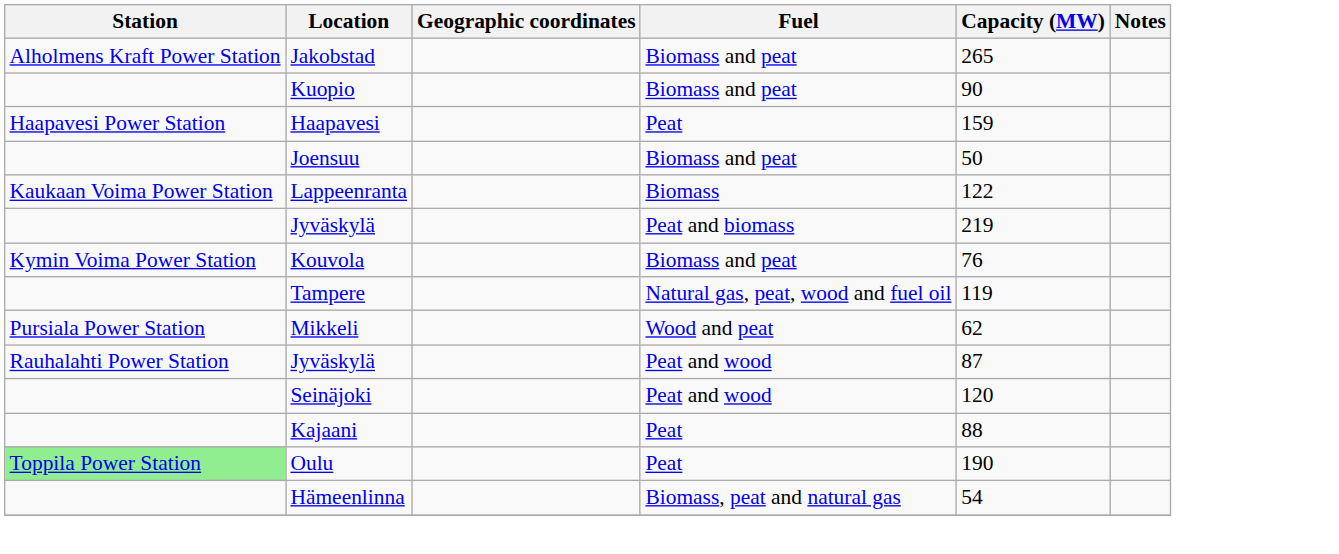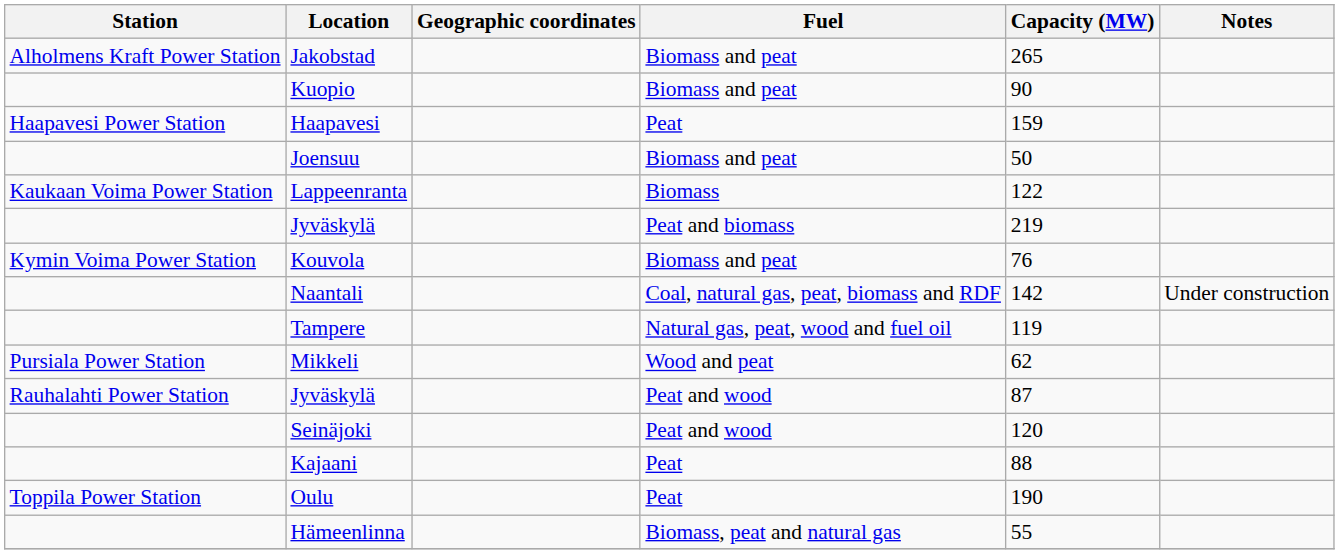 <table class="wikitable sortable">
 <tr>
 <th>Station</th>
 <th>Location</th>
 <th>Geographic coordinates</th>
 <th>Fuel</th>
 <th>Capacity (<a href='#'>MW</a>)</th>
 <th>Notes</th>
 </tr>
 <tr>
 <td><a href='#'>Alholmens Kraft Power Station</a></td>
 <td><a href='#'>Jakobstad</a></td>
 <td></td>
 <td><a href='#'>Biomass</a> and <a href='#'>peat</a></td>
 <td>265</td>
 <td></td>
 </tr>
 <tr>
 <td></td>
 <td><a href='#'>Kuopio</a></td>
 <td></td>
 <td><a href='#'>Biomass</a> and <a href='#'>peat</a></td>
 <td>90</td>
 <td></td>
 </tr>
 <tr>
 <td><a href='#'>Haapavesi Power Station</a></td>
 <td><a href='#'>Haapavesi</a></td>
 <td></td>
 <td><a href='#'>Peat</a></td>
 <td>159</td>
 <td></td>
 </tr>
 <tr>
 <td></td>
 <td><a href='#'>Joensuu</a></td>
 <td></td>
 <td><a href='#'>Biomass</a> and <a href='#'>peat</a></td>
 <td>50</td>
 <td></td>
 </tr>
 <tr>
 <td><a href='#'>Kaukaan Voima Power Station</a></td>
 <td><a href='#'>Lappeenranta</a></td>
 <td></td>
 <td><a href='#'>Biomass</a></td>
 <td>122</td>
 <td></td>
 </tr>
 <tr>
 <td></td>
 <td><a href='#'>Jyväskylä</a></td>
 <td></td>
 <td><a href='#'>Peat</a> and <a href='#'>biomass</a></td>
 <td>219</td>
 <td></td>
 </tr>
 <tr>
 <td><a href='#'>Kymin Voima Power Station</a></td>
 <td><a href='#'>Kouvola</a></td>
 <td></td>
 <td><a href='#'>Biomass</a> and <a href='#'>peat</a></td>
 <td>76</td>
 <td></td>
 </tr>
 <tr>
 <td></td>
+<td><a href='#'>Naantali</a></td>
+<td></td>
+<td><a href='#'>Coal</a>, <a href='#'>natural gas</a>, <a href='#'>peat</a>, <a href='#'>biomass</a> and <a href='#'>RDF</a></td>
+<td>142</td>
+<td>Under construction</td>
+</tr>
+<tr>
+<td></td>
 <td><a href='#'>Tampere</a></td>
 <td></td>
 <td><a href='#'>Natural gas</a>, <a href='#'>peat</a>, <a href='#'>wood</a> and <a href='#'>fuel oil</a></td>
 <td>119</td>
 <td></td>
 </tr>
 <tr>
 <td><a href='#'>Pursiala Power Station</a></td>
 <td><a href='#'>Mikkeli</a></td>
 <td></td>
 <td><a href='#'>Wood</a> and <a href='#'>peat</a></td>
 <td>62</td>
 <td></td>
 </tr>
 <tr>
 <td><a href='#'>Rauhalahti Power Station</a></td>
 <td><a href='#'>Jyväskylä</a></td>
 <td></td>
 <td><a href='#'>Peat</a> and <a href='#'>wood</a></td>
 <td>87</td>
 <td></td>
 </tr>
 <tr>
 <td></td>
 <td><a href='#'>Seinäjoki</a></td>
 <td></td>
 <td><a href='#'>Peat</a> and <a href='#'>wood</a></td>
 <td>120</td>
 <td></td>
 </tr>
 <tr>
 <td></td>
 <td><a href='#'>Kajaani</a></td>
 <td></td>
 <td><a href='#'>Peat</a></td>
 <td>88</td>
 <td></td>
 </tr>
 <tr>
-<td style="background: lightgreen;"><a href='#'>Toppila Power Station</a></td>
+<td><a href='#'>Toppila Power Station</a></td>
 <td><a href='#'>Oulu</a></td>
 <td></td>
 <td><a href='#'>Peat</a></td>
 <td>190</td>
 <td></td>
 </tr>
 <tr>
 <td></td>
 <td><a href='#'>Hämeenlinna</a></td>
 <td></td>
 <td><a href='#'>Biomass</a>, <a href='#'>peat</a> and <a href='#'>natural gas</a></td>
-<td>54</td>
+<td>55</td>
 <td></td>
 </tr>
 <tr>
 </tr>
 </table>
